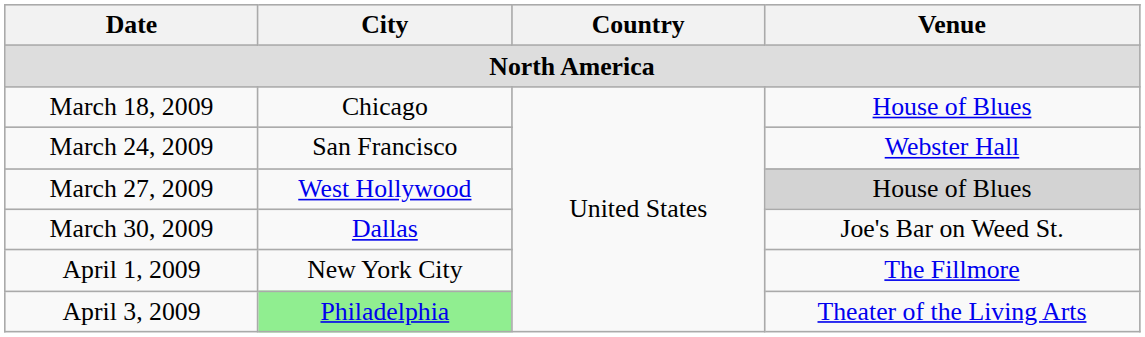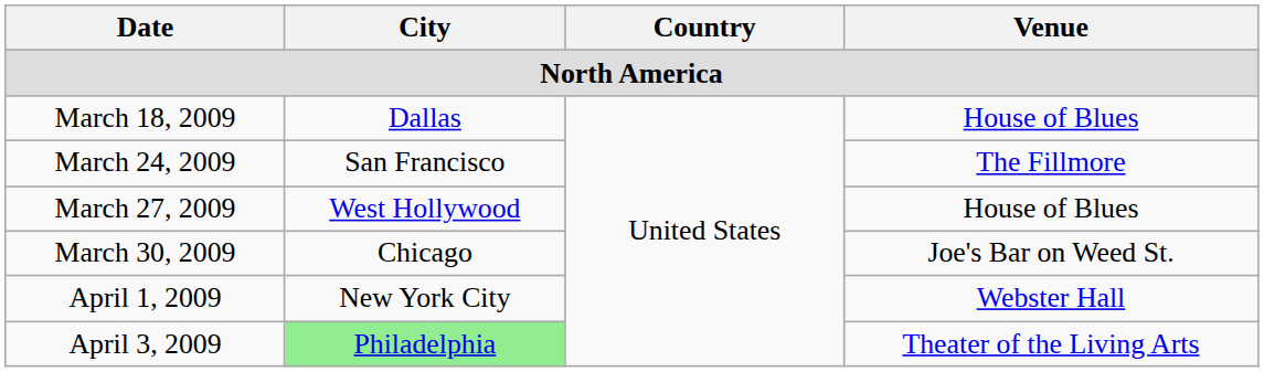 <table class="wikitable" style="text-align:center;">
 <tr>
 <th width="150">Date</th>
 <th width="150">City</th>
 <th width="150">Country</th>
 <th width="225">Venue</th>
 </tr>
 <tr bgcolor="#DDDDDD">
 <td colspan=4><strong>North America</strong></td>
 </tr>
 <tr>
 <td>March 18, 2009</td>
-<td>Chicago</td>
+<td><a href='#'>Dallas</a></td>
 <td rowspan="6">United States</td>
 <td><a href='#'>House of Blues</a></td>
 </tr>
 <tr>
 <td>March 24, 2009</td>
 <td>San Francisco</td>
-<td><a href='#'>Webster Hall</a></td>
+<td><a href='#'>The Fillmore</a></td>
 </tr>
 <tr>
 <td>March 27, 2009</td>
 <td><a href='#'>West Hollywood</a></td>
-<td style="background: lightgrey;">House of Blues</td>
+<td>House of Blues</td>
 </tr>
 <tr>
 <td>March 30, 2009</td>
-<td><a href='#'>Dallas</a></td>
+<td>Chicago</td>
 <td>Joe's Bar on Weed St.</td>
 </tr>
 <tr>
 <td>April 1, 2009</td>
 <td>New York City</td>
-<td><a href='#'>The Fillmore</a></td>
+<td><a href='#'>Webster Hall</a></td>
 </tr>
 <tr>
 <td>April 3, 2009</td>
 <td style="background: lightgreen;"><a href='#'>Philadelphia</a></td>
 <td><a href='#'>Theater of the Living Arts</a></td>
 </tr>
 </table>
